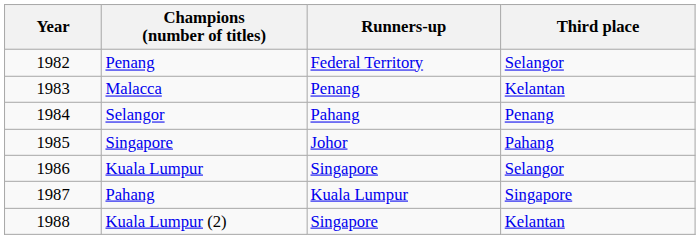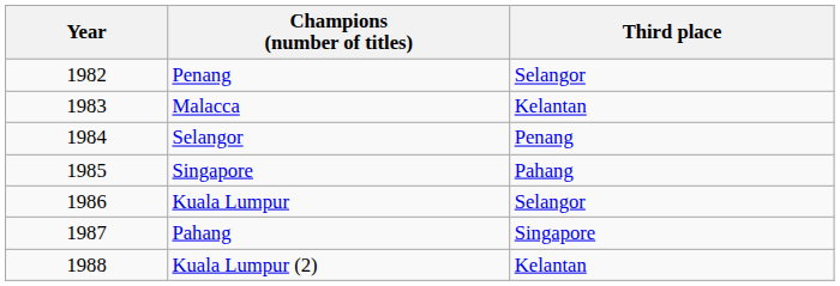 <table class="wikitable">
 <tr>
 <th style="width:9%;">Year</th>
 <th style="width:19%;">Champions<br>(number of titles)</th>
-<th style="width:18%;">Runners-up</th>
 <th style="width:18%;">Third place</th>
 </tr>
 <tr>
 <td align=center>1982</td>
 <td><a href='#'>Penang</a></td>
-<td><a href='#'>Federal Territory</a></td>
 <td><a href='#'>Selangor</a></td>
 </tr>
 <tr>
 <td align=center>1983</td>
 <td><a href='#'>Malacca</a></td>
-<td><a href='#'>Penang</a></td>
 <td><a href='#'>Kelantan</a></td>
 </tr>
 <tr>
 <td align=center>1984</td>
 <td><a href='#'>Selangor</a></td>
-<td><a href='#'>Pahang</a></td>
 <td><a href='#'>Penang</a></td>
 </tr>
 <tr>
 <td align=center>1985</td>
 <td><a href='#'>Singapore</a></td>
-<td><a href='#'>Johor</a></td>
 <td><a href='#'>Pahang</a></td>
 </tr>
 <tr>
 <td align=center>1986</td>
 <td><a href='#'>Kuala Lumpur</a></td>
-<td><a href='#'>Singapore</a></td>
 <td><a href='#'>Selangor</a></td>
 </tr>
 <tr>
 <td align=center>1987</td>
 <td><a href='#'>Pahang</a></td>
-<td><a href='#'>Kuala Lumpur</a></td>
 <td><a href='#'>Singapore</a></td>
 </tr>
 <tr>
 <td align=center>1988</td>
 <td><a href='#'>Kuala Lumpur</a> (2)</td>
-<td><a href='#'>Singapore</a></td>
 <td><a href='#'>Kelantan</a></td>
 </tr>
 </table>
